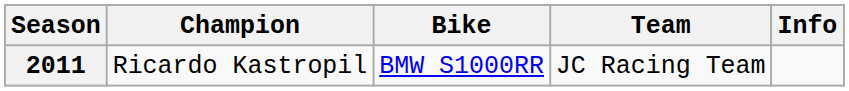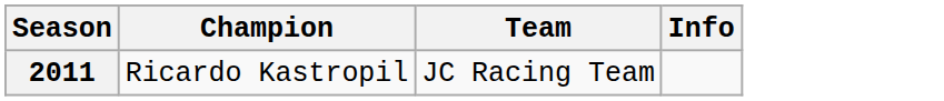 <table class="wikitable">
 <tr>
 <th>Season</th>
 <th>Champion</th>
-<th>Bike</th>
 <th>Team</th>
 <th>Info</th>
 </tr>
 <tr>
 <th>2011</th>
 <td> Ricardo Kastropil</td>
-<td> <a href='#'>BMW S1000RR</a></td>
 <td> JC Racing Team</td>
 <td></td>
 </tr>
 </table>
